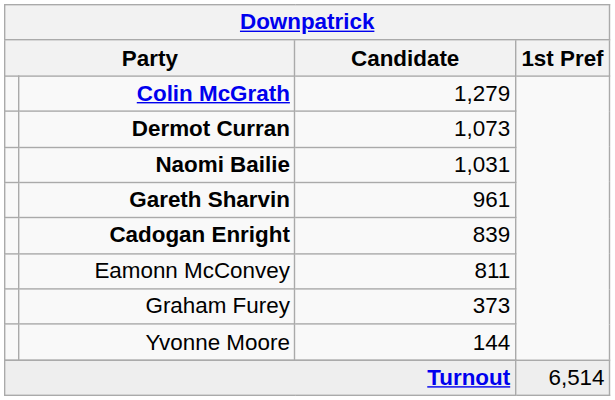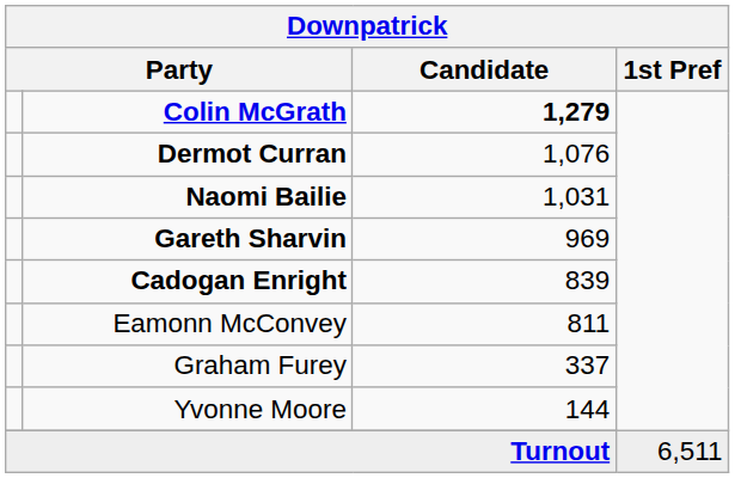 <table class="wikitable">
 <tr>
 <th colspan="4" align="center"><a href='#'>Downpatrick</a></th>
 </tr>
 <tr>
 <th colspan="2" align="center" width=200>Party</th>
 <th width=150>Candidate</th>
 <th width=60>1st Pref</th>
 </tr>
 <tr>
 <td></td>
 <td align="right"><strong><a href='#'>Colin McGrath</a></strong></td>
-<td align="right">1,279</td>
+<td align="right"><strong>1,279</strong></td>
 </tr>
 <tr>
 <td></td>
 <td align="right"><strong>Dermot Curran</strong></td>
-<td align="right">1,073</td>
+<td align="right">1,076</td>
 </tr>
 <tr>
 <td></td>
 <td align="right"><strong>Naomi Bailie</strong></td>
 <td align="right">1,031</td>
 </tr>
 <tr>
 <td></td>
 <td align="right"><strong>Gareth Sharvin</strong></td>
-<td align="right">961</td>
+<td align="right">969</td>
 </tr>
 <tr>
 <td></td>
 <td align="right"><strong>Cadogan Enright</strong></td>
 <td align="right">839</td>
 </tr>
 <tr>
 <td></td>
 <td align="right">Eamonn McConvey</td>
 <td align="right">811</td>
 </tr>
 <tr>
 <td></td>
 <td align="right">Graham Furey</td>
-<td align="right">373</td>
+<td align="right">337</td>
 </tr>
 <tr>
 <td></td>
 <td align="right">Yvonne Moore</td>
 <td align="right">144</td>
 </tr>
 <tr>
 </tr>
 <tr bgcolor="EEEEEE">
 <td colspan=3 align="right"><strong><a href='#'>Turnout</a></strong></td>
-<td align="right">6,514</td>
+<td align="right">6,511</td>
 </tr>
 </table>
